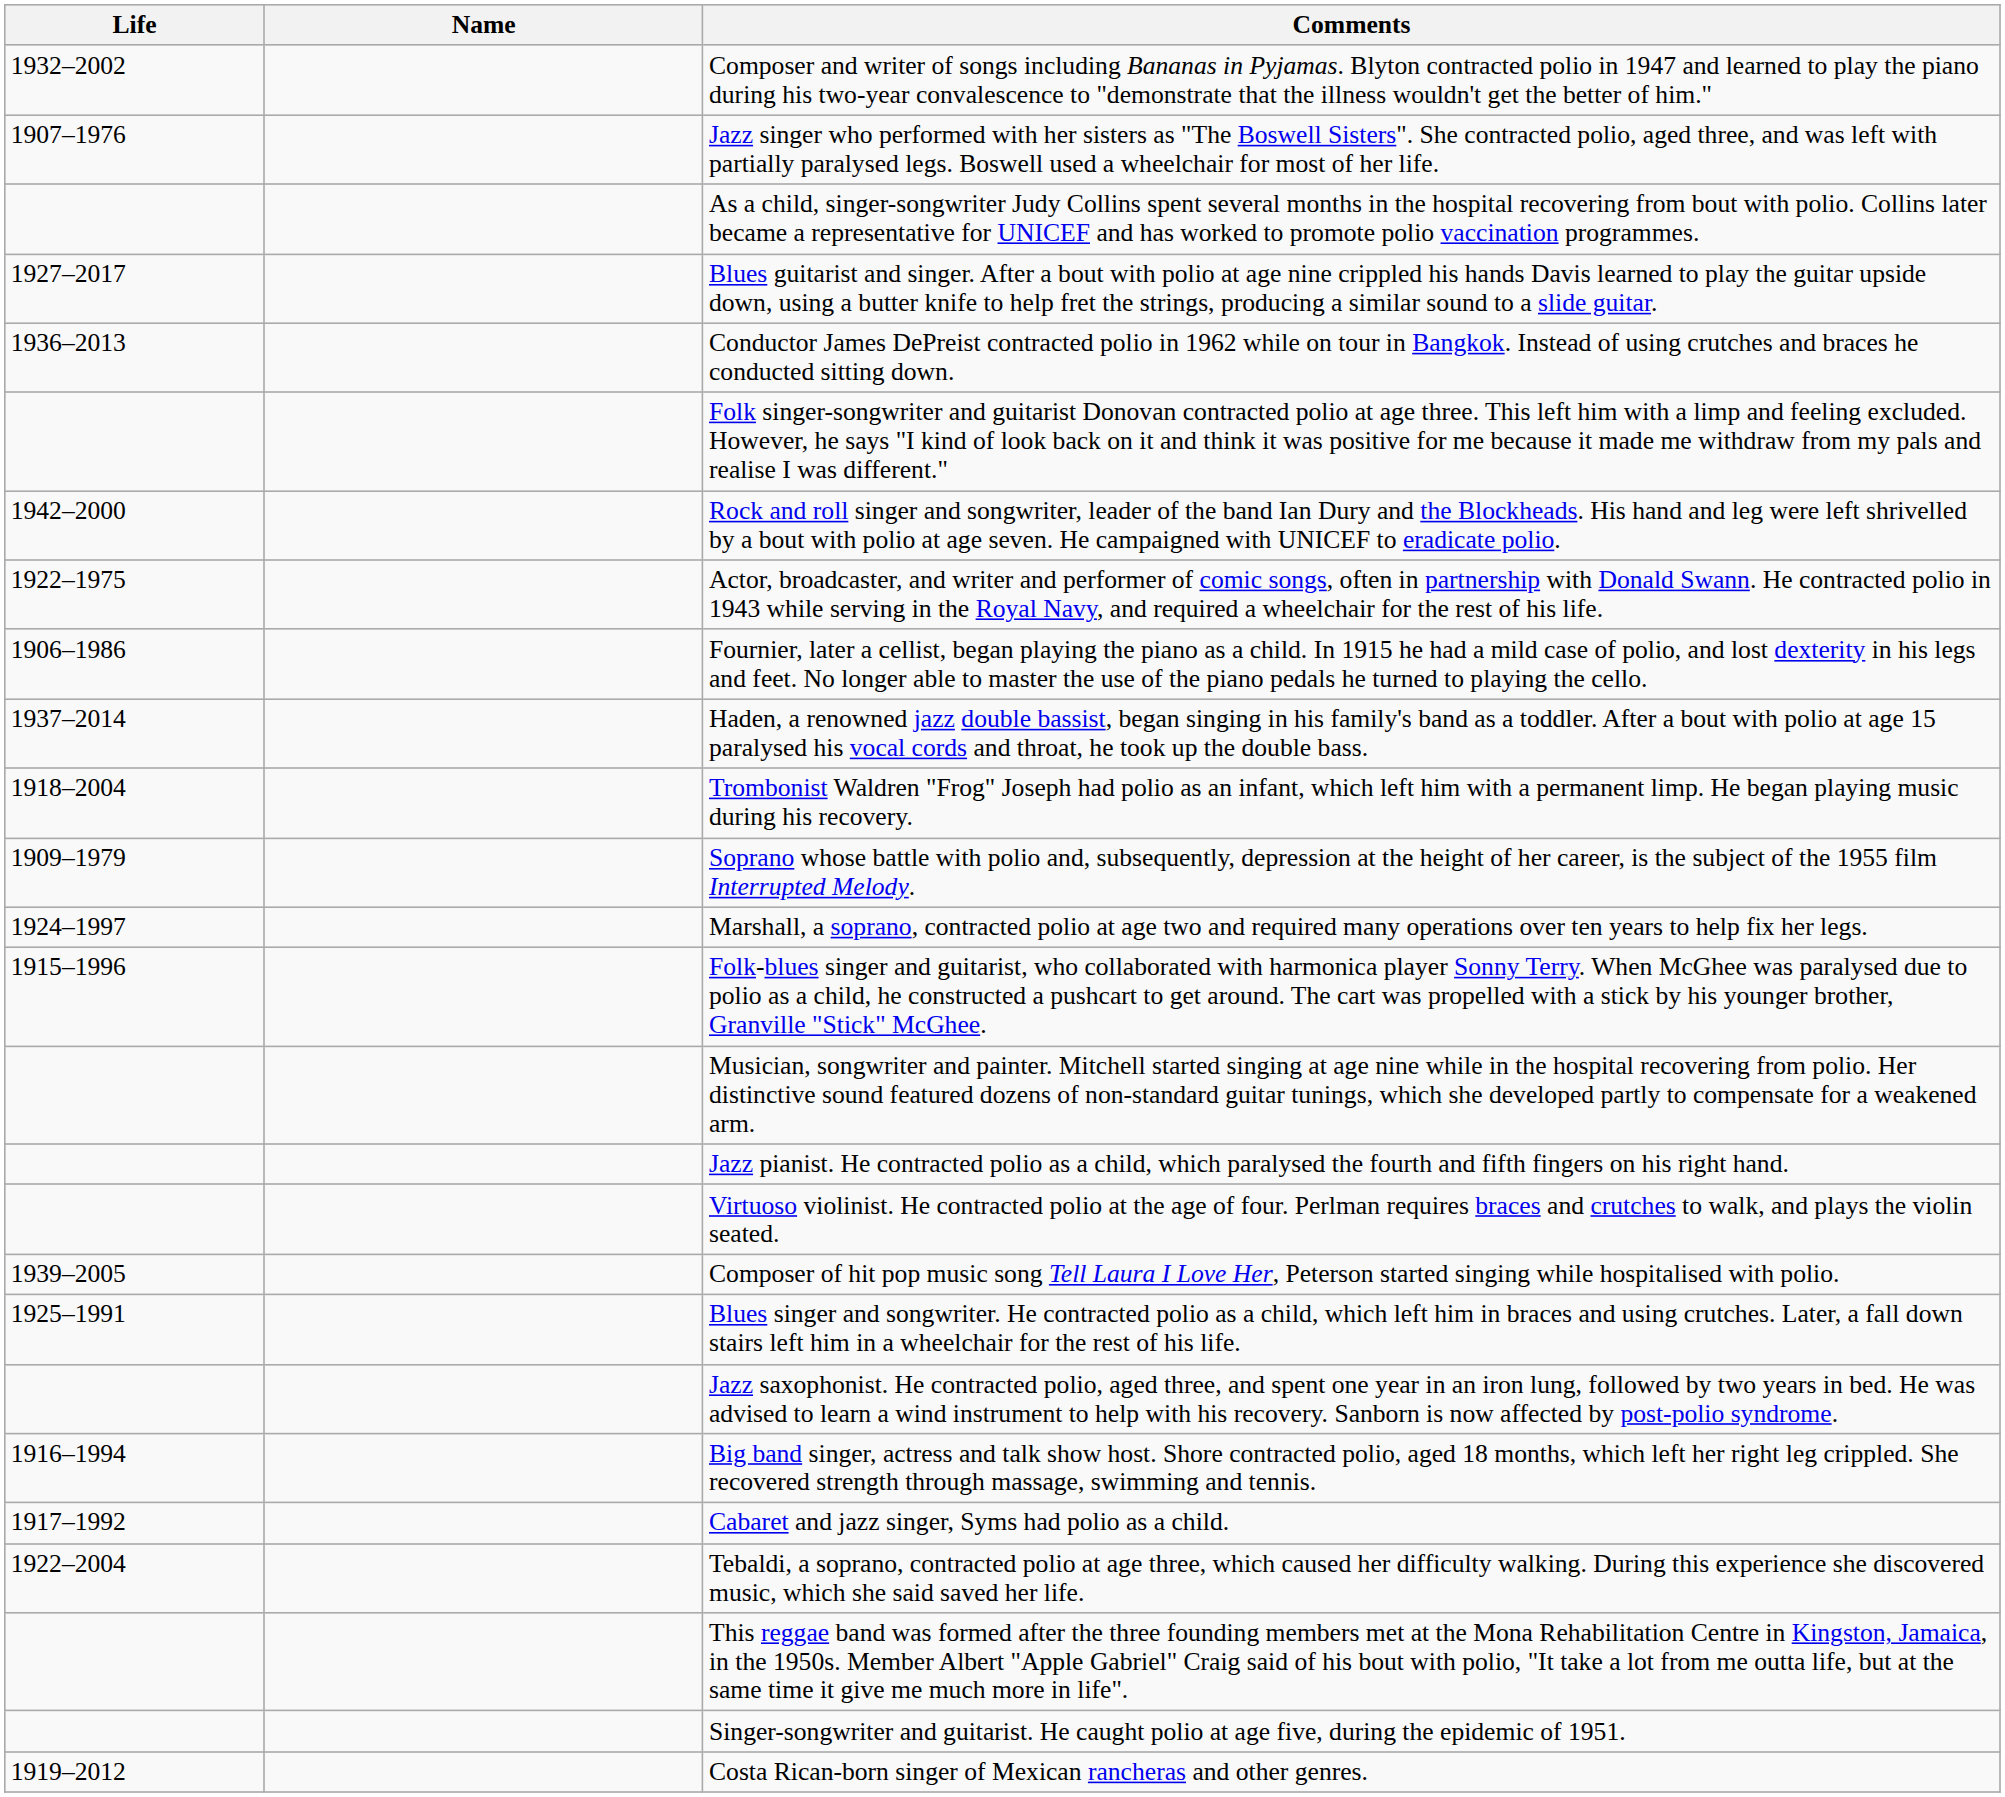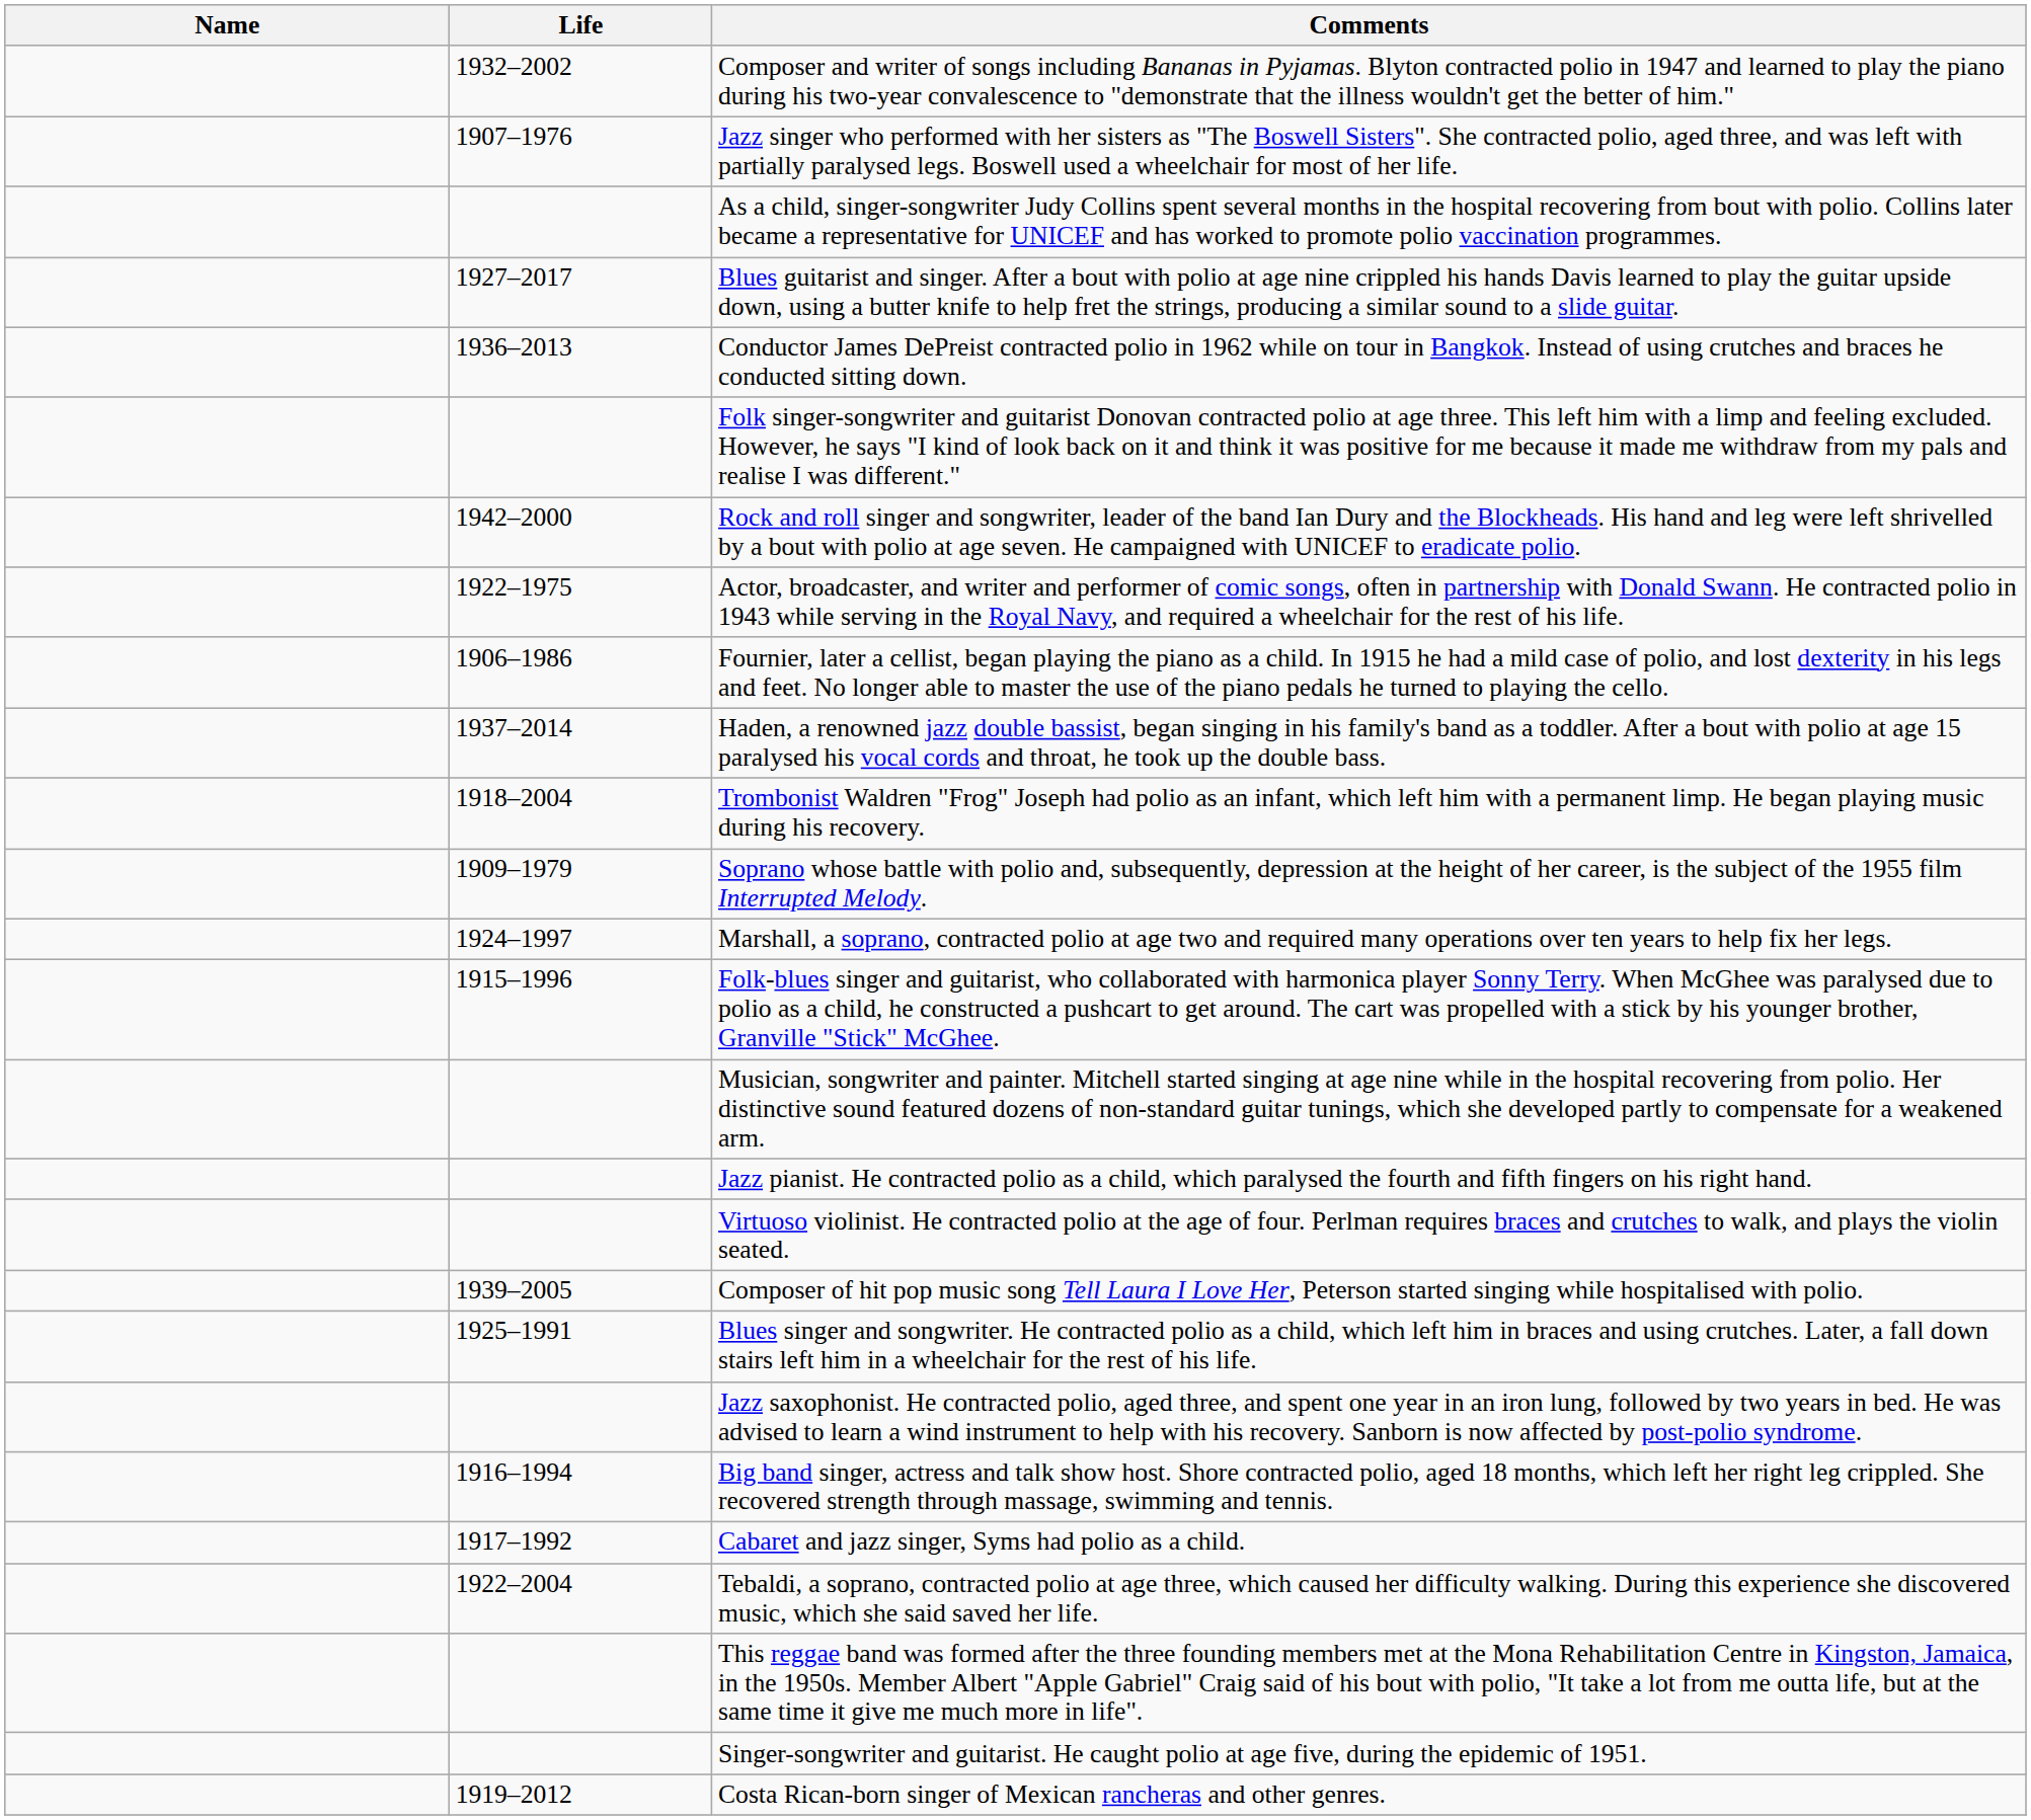 <table class="sortable wikitable">
 <tr>
+<th width="22%">Name</th>
 <th width="13%">Life</th>
-<th width="22%">Name</th>
 <th class="unsortable" width="65%">Comments</th>
 </tr>
 <tr valign="top">
+<td></td>
 <td>1932–2002</td>
-<td></td>
 <td>Composer and writer of songs including <em>Bananas in Pyjamas</em>. Blyton contracted polio in 1947 and learned to play the piano during his two-year convalescence to "demonstrate that the illness wouldn't get the better of him."</td>
 </tr>
 <tr valign="top">
+<td></td>
 <td>1907–1976</td>
-<td></td>
 <td><a href='#'>Jazz</a> singer who performed with her sisters as "The <a href='#'>Boswell Sisters</a>". She contracted polio, aged three, and was left with partially paralysed legs. Boswell used a wheelchair for most of her life.</td>
 </tr>
 <tr valign="top">
 <td></td>
 <td></td>
 <td>As a child, singer-songwriter Judy Collins spent several months in the hospital recovering from bout with polio. Collins later became a representative for <a href='#'>UNICEF</a> and has worked to promote polio <a href='#'>vaccination</a> programmes.</td>
 </tr>
 <tr valign="top">
+<td></td>
 <td>1927–2017</td>
-<td></td>
 <td><a href='#'>Blues</a> guitarist and singer. After a bout with polio at age nine crippled his hands Davis learned to play the guitar upside down, using a butter knife to help fret the strings, producing a similar sound to a <a href='#'>slide guitar</a>.</td>
 </tr>
 <tr valign="top">
+<td></td>
 <td>1936–2013</td>
-<td></td>
 <td>Conductor James DePreist contracted polio in 1962 while on tour in <a href='#'>Bangkok</a>. Instead of using crutches and braces he conducted sitting down.</td>
 </tr>
 <tr valign="top">
 <td></td>
 <td></td>
 <td><a href='#'>Folk</a> singer-songwriter and guitarist Donovan contracted polio at age three. This left him with a limp and feeling excluded. However, he says "I kind of look back on it and think it was positive for me because it made me withdraw from my pals and realise I was different."</td>
 </tr>
 <tr valign="top">
+<td></td>
 <td>1942–2000</td>
-<td></td>
 <td><a href='#'>Rock and roll</a> singer and songwriter, leader of the band Ian Dury and <a href='#'>the Blockheads</a>. His hand and leg were left shrivelled by a bout with polio at age seven. He campaigned with UNICEF to <a href='#'>eradicate polio</a>.</td>
 </tr>
 <tr valign="top">
+<td></td>
 <td>1922–1975</td>
-<td></td>
 <td>Actor, broadcaster, and writer and performer of <a href='#'>comic songs</a>, often in <a href='#'>partnership</a> with <a href='#'>Donald Swann</a>. He contracted polio in 1943 while serving in the <a href='#'>Royal Navy</a>, and required a wheelchair for the rest of his life.</td>
 </tr>
 <tr valign="top">
+<td></td>
 <td>1906–1986</td>
-<td></td>
 <td>Fournier, later a cellist, began playing the piano as a child. In 1915 he had a mild case of polio, and lost <a href='#'>dexterity</a> in his legs and feet. No longer able to master the use of the piano pedals he turned to playing the cello.</td>
 </tr>
 <tr valign="top">
+<td></td>
 <td sort>1937–2014</td>
-<td></td>
 <td>Haden, a renowned <a href='#'>jazz</a> <a href='#'>double bassist</a>, began singing in his family's band as a toddler. After a bout with polio at age 15 paralysed his <a href='#'>vocal cords</a> and throat, he took up the double bass.</td>
 </tr>
 <tr valign="top">
+<td></td>
 <td>1918–2004</td>
-<td></td>
 <td><a href='#'>Trombonist</a> Waldren "Frog" Joseph had polio as an infant, which left him with a permanent limp. He began playing music during his recovery.</td>
 </tr>
 <tr valign="top">
+<td></td>
 <td>1909–1979</td>
-<td></td>
 <td><a href='#'>Soprano</a> whose battle with polio and, subsequently, depression at the height of her career, is the subject of the 1955 film <em><a href='#'>Interrupted Melody</a></em>.</td>
 </tr>
 <tr valign="top">
+<td></td>
 <td>1924–1997</td>
-<td></td>
 <td>Marshall, a <a href='#'>soprano</a>, contracted polio at age two and required many operations over ten years to help fix her legs.</td>
 </tr>
 <tr valign="top">
+<td></td>
 <td>1915–1996</td>
-<td></td>
 <td><a href='#'>Folk</a>-<a href='#'>blues</a> singer and guitarist, who collaborated with harmonica player <a href='#'>Sonny Terry</a>. When McGhee was paralysed due to polio as a child, he constructed a pushcart to get around. The cart was propelled with a stick by his younger brother, <a href='#'>Granville "Stick" McGhee</a>.</td>
 </tr>
 <tr valign="top">
 <td></td>
 <td></td>
 <td>Musician, songwriter and painter. Mitchell started singing at age nine while in the hospital recovering from polio. Her distinctive sound featured dozens of non-standard guitar tunings, which she developed partly to compensate for a weakened arm.</td>
 </tr>
 <tr valign="top">
 <td></td>
 <td></td>
 <td><a href='#'>Jazz</a> pianist. He contracted polio as a child, which paralysed the fourth and fifth fingers on his right hand.</td>
 </tr>
 <tr valign="top">
 <td></td>
 <td></td>
 <td><a href='#'>Virtuoso</a> violinist. He contracted polio at the age of four. Perlman requires <a href='#'>braces</a> and <a href='#'>crutches</a> to walk, and plays the violin seated.</td>
 </tr>
 <tr valign="top">
+<td></td>
 <td>1939–2005</td>
-<td></td>
 <td>Composer of hit pop music song <em><a href='#'>Tell Laura I Love Her</a></em>, Peterson started singing while hospitalised with polio.</td>
 </tr>
 <tr valign="top">
+<td></td>
 <td>1925–1991</td>
-<td></td>
 <td><a href='#'>Blues</a> singer and songwriter. He contracted polio as a child, which left him in braces and using crutches. Later, a fall down stairs left him in a wheelchair for the rest of his life.</td>
 </tr>
 <tr valign="top">
 <td></td>
 <td></td>
 <td><a href='#'>Jazz</a> saxophonist. He contracted polio, aged three, and spent one year in an iron lung, followed by two years in bed. He was advised to learn a wind instrument to help with his recovery. Sanborn is now affected by <a href='#'>post-polio syndrome</a>.</td>
 </tr>
 <tr valign="top">
+<td></td>
 <td>1916–1994</td>
-<td></td>
 <td><a href='#'>Big band</a> singer, actress and talk show host. Shore contracted polio, aged 18 months, which left her right leg crippled. She recovered strength through massage, swimming and tennis.</td>
 </tr>
 <tr valign="top">
+<td></td>
 <td>1917–1992</td>
-<td></td>
 <td><a href='#'>Cabaret</a> and jazz singer, Syms had polio as a child.</td>
 </tr>
 <tr valign="top">
+<td></td>
 <td>1922–2004</td>
-<td></td>
 <td>Tebaldi, a soprano, contracted polio at age three, which caused her difficulty walking. During this experience she discovered music, which she said saved her life.</td>
 </tr>
 <tr valign="top">
 <td></td>
 <td></td>
 <td>This <a href='#'>reggae</a> band was formed after the three founding members met at the Mona Rehabilitation Centre in <a href='#'>Kingston, Jamaica</a>, in the 1950s. Member Albert "Apple Gabriel" Craig said of his bout with polio, "It take a lot from me outta life, but at the same time it give me much more in life".</td>
 </tr>
 <tr valign="top">
 <td></td>
 <td></td>
 <td>Singer-songwriter and guitarist. He caught polio at age five, during the epidemic of 1951.</td>
 </tr>
 <tr valign="top">
+<td></td>
 <td>1919–2012</td>
-<td></td>
 <td>Costa Rican-born singer of Mexican <a href='#'>rancheras</a> and other genres.</td>
 </tr>
 </table>
